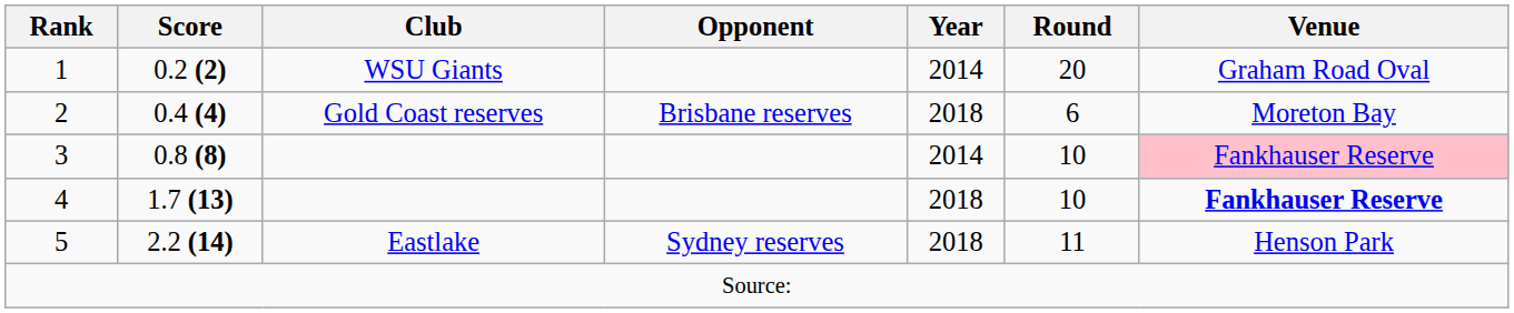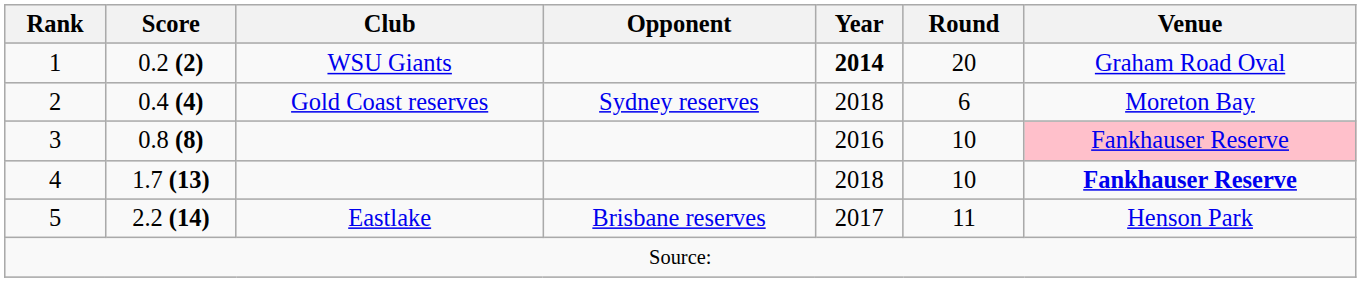 <table class="wikitable"  style="text-align:center; width:100%;">
 <tr>
 <th>Rank</th>
 <th>Score</th>
 <th>Club</th>
 <th>Opponent</th>
 <th>Year</th>
 <th>Round</th>
 <th>Venue</th>
 </tr>
 <tr>
 <td>1</td>
 <td>0.2 <strong>(2)</strong></td>
 <td><a href='#'>WSU Giants</a></td>
 <td></td>
-<td>2014</td>
+<td><strong>2014</strong></td>
 <td>20</td>
 <td><a href='#'>Graham Road Oval</a></td>
 </tr>
 <tr>
 <td>2</td>
 <td>0.4 <strong>(4)</strong></td>
 <td><a href='#'>Gold Coast reserves</a></td>
-<td><a href='#'>Brisbane reserves</a></td>
+<td><a href='#'>Sydney reserves</a></td>
 <td>2018</td>
 <td>6</td>
 <td><a href='#'>Moreton Bay</a></td>
 </tr>
 <tr>
 <td>3</td>
 <td>0.8 <strong>(8)</strong></td>
 <td></td>
 <td></td>
-<td>2014</td>
+<td>2016</td>
 <td>10</td>
 <td style="background: pink;"><a href='#'>Fankhauser Reserve</a></td>
 </tr>
 <tr>
 <td>4</td>
 <td>1.7 <strong>(13)</strong></td>
 <td></td>
 <td></td>
 <td>2018</td>
 <td>10</td>
 <td><strong><a href='#'>Fankhauser Reserve</a></strong></td>
 </tr>
 <tr>
 <td>5</td>
 <td>2.2 <strong>(14)</strong></td>
 <td><a href='#'>Eastlake</a></td>
-<td><a href='#'>Sydney reserves</a></td>
-<td>2018</td>
+<td><a href='#'>Brisbane reserves</a></td>
+<td>2017</td>
 <td>11</td>
 <td><a href='#'>Henson Park</a></td>
 </tr>
 <tr>
 <td colspan=7><small>Source:</small></td>
 </tr>
 </table>
